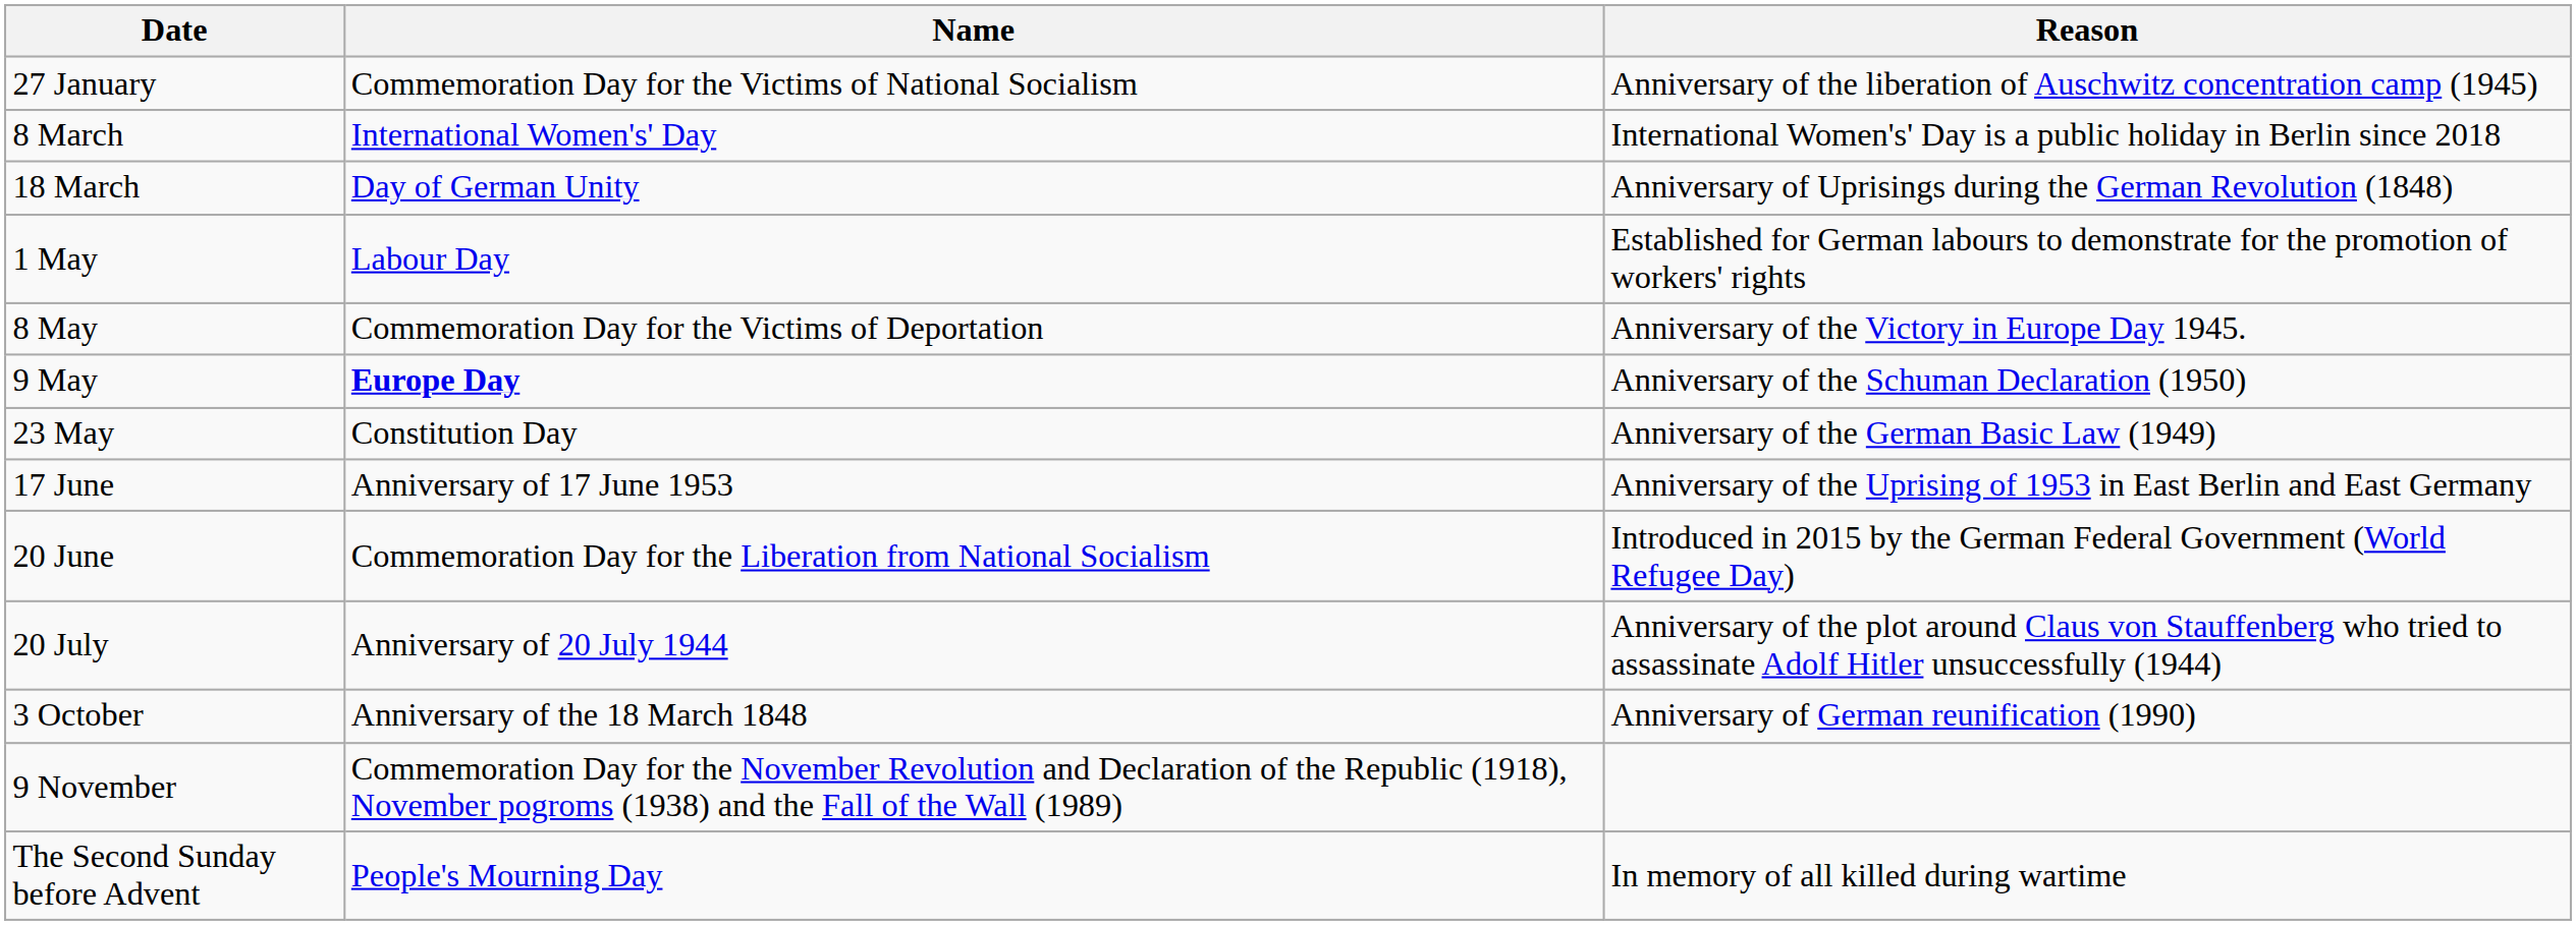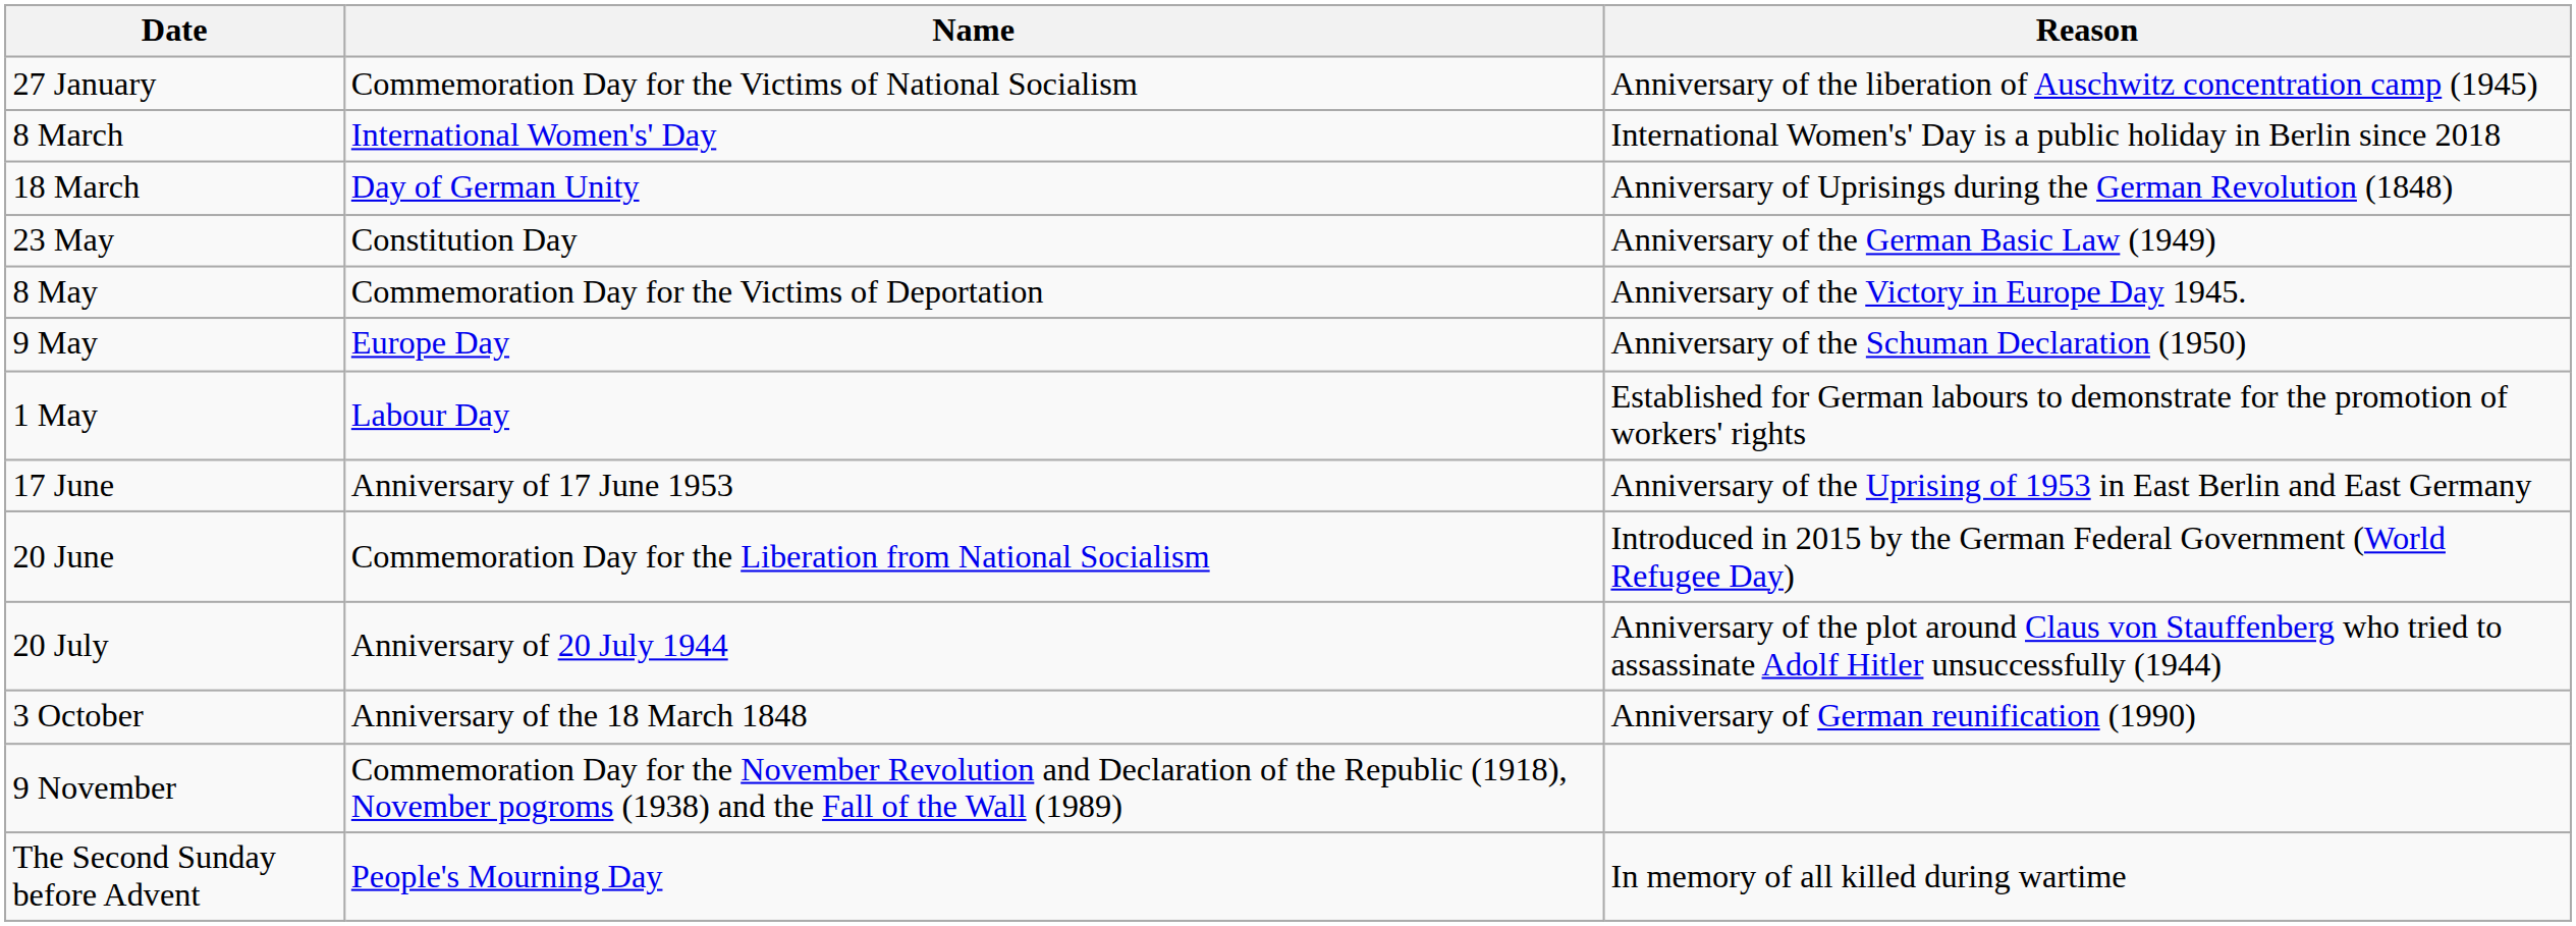 <table class="wikitable">
 <tr>
 <th>Date</th>
 <th>Name</th>
 <th>Reason</th>
 </tr>
 <tr>
 <td>27 January</td>
 <td>Commemoration Day for the Victims of National Socialism</td>
 <td>Anniversary of the liberation of <a href='#'>Auschwitz concentration camp</a> (1945)</td>
 </tr>
 <tr>
 <td>8 March</td>
 <td><a href='#'>International Women's' Day</a></td>
 <td>International Women's' Day is a public holiday in Berlin since 2018</td>
 </tr>
 <tr>
 <td>18 March</td>
 <td><a href='#'>Day of German Unity</a></td>
 <td>Anniversary of Uprisings during the <a href='#'>German Revolution</a> (1848)</td>
 </tr>
 <tr>
-<td>1 May</td>
-<td><a href='#'>Labour Day</a></td>
-<td>Established for German labours to demonstrate for the promotion of workers' rights</td>
+<td>23 May</td>
+<td>Constitution Day</td>
+<td>Anniversary of the <a href='#'>German Basic Law</a> (1949)</td>
 </tr>
 <tr>
 <td>8 May</td>
 <td>Commemoration Day for the Victims of Deportation</td>
 <td>Anniversary of the <a href='#'>Victory in Europe Day</a> 1945.</td>
 </tr>
 <tr>
 <td>9 May</td>
-<td><strong><a href='#'>Europe Day</a></strong></td>
+<td><a href='#'>Europe Day</a></td>
 <td>Anniversary of the <a href='#'>Schuman Declaration</a> (1950)</td>
 </tr>
 <tr>
-<td>23 May</td>
-<td>Constitution Day</td>
-<td>Anniversary of the <a href='#'>German Basic Law</a> (1949)</td>
+<td>1 May</td>
+<td><a href='#'>Labour Day</a></td>
+<td>Established for German labours to demonstrate for the promotion of workers' rights</td>
 </tr>
 <tr>
 <td>17 June</td>
 <td>Anniversary of 17 June 1953</td>
 <td>Anniversary of the <a href='#'>Uprising of 1953</a> in East Berlin and East Germany</td>
 </tr>
 <tr>
 <td>20 June</td>
 <td>Commemoration Day for the <a href='#'>Liberation from National Socialism</a></td>
 <td>Introduced in 2015 by the German Federal Government (<a href='#'>World Refugee Day</a>)</td>
 </tr>
 <tr>
 <td>20 July</td>
 <td>Anniversary of <a href='#'>20 July 1944</a></td>
 <td>Anniversary of the plot around <a href='#'>Claus von Stauffenberg</a> who tried to assassinate <a href='#'>Adolf Hitler</a> unsuccessfully (1944)</td>
 </tr>
 <tr>
 <td>3 October</td>
 <td>Anniversary of the 18 March 1848</td>
 <td>Anniversary of <a href='#'>German reunification</a> (1990)</td>
 </tr>
 <tr>
 <td>9 November</td>
 <td>Commemoration Day for the <a href='#'>November Revolution</a> and Declaration of the Republic (1918), <a href='#'>November pogroms</a> (1938) and the <a href='#'>Fall of the Wall</a> (1989)</td>
 <td></td>
 </tr>
 <tr>
 <td>The Second Sunday before Advent</td>
 <td><a href='#'>People's Mourning Day</a></td>
 <td>In memory of all killed during wartime</td>
 </tr>
 </table>
